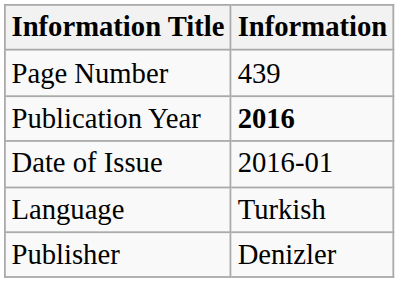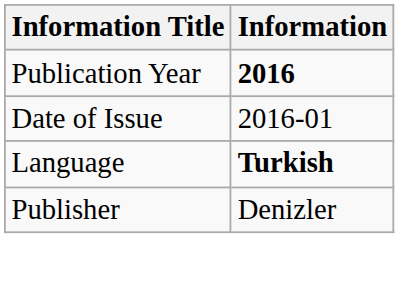 <table class="wikitable">
 <tr>
 <th>Information Title</th>
 <th>Information</th>
-</tr>
-<tr>
-<td>Page Number</td>
-<td>439</td>
 </tr>
 <tr>
 <td>Publication Year</td>
 <td><strong>2016</strong></td>
 </tr>
 <tr>
 <td>Date of Issue</td>
 <td>2016-01</td>
 </tr>
 <tr>
 <td>Language</td>
-<td>Turkish</td>
+<td><strong>Turkish</strong></td>
 </tr>
 <tr>
 <td>Publisher</td>
 <td>Denizler</td>
 </tr>
 </table>
